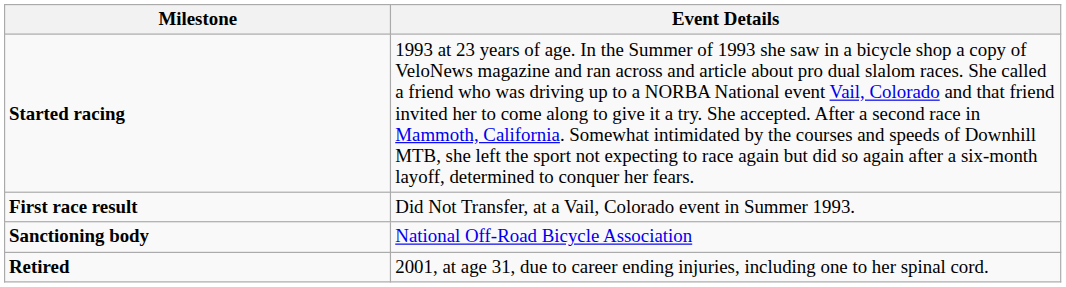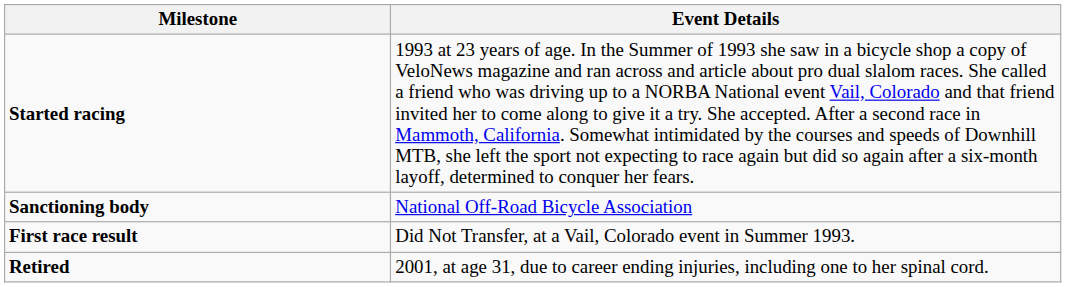 <table class="wikitable" style="text-align:Left;">
 <tr>
 <th style="width:20em">Milestone</th>
 <th style="width:35em">Event Details</th>
 </tr>
 <tr>
 <td><strong>Started racing</strong></td>
 <td>1993 at 23 years of age. In the Summer of 1993 she saw in a bicycle shop a copy of VeloNews magazine and ran across and article about pro dual slalom races. She called a friend who was driving up to a NORBA National event <a href='#'>Vail, Colorado</a> and that friend invited her to come along to give it a try. She accepted. After a second race in <a href='#'>Mammoth, California</a>. Somewhat intimidated by the courses and speeds of Downhill MTB, she left the sport not expecting to race again but did so again after a six-month layoff, determined to conquer her fears.</td>
 </tr>
 <tr>
+<td><strong>Sanctioning body</strong></td>
+<td><a href='#'>National Off-Road Bicycle Association</a></td>
+</tr>
+<tr>
 <td><strong>First race result</strong></td>
 <td>Did Not Transfer, at a Vail, Colorado event in Summer 1993.</td>
-</tr>
-<tr>
-<td><strong>Sanctioning body</strong></td>
-<td><a href='#'>National Off-Road Bicycle Association</a></td>
 </tr>
 <tr>
 <td><strong>Retired</strong></td>
 <td>2001, at age 31, due to career ending injuries, including one to her spinal cord.</td>
 </tr>
 </table>
